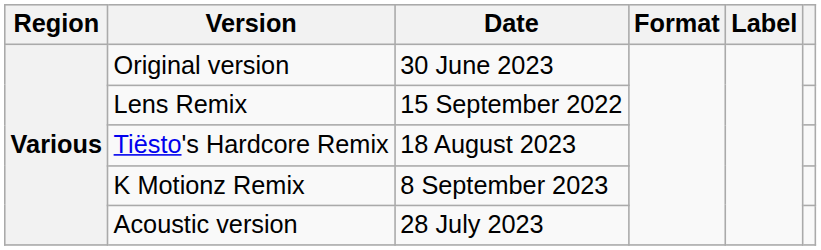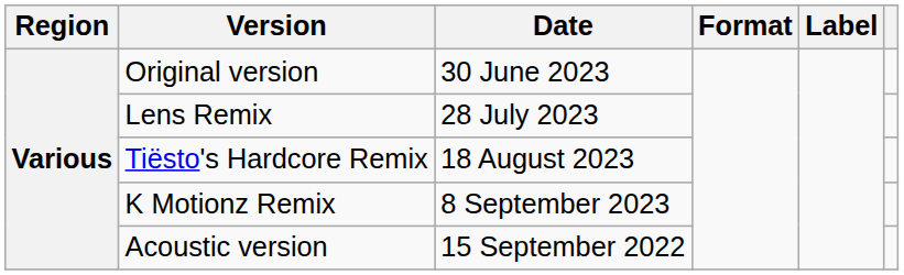 <table class="wikitable plainrowheaders">
 <tr>
 <th scope="col">Region</th>
 <th scope="col">Version</th>
 <th scope="col">Date</th>
 <th scope="col">Format</th>
 <th scope="col">Label</th>
 <th scope="col"></th>
 </tr>
 <tr>
 <th rowspan="5" scope="row">Various</th>
 <td>Original version</td>
 <td>30 June 2023</td>
 <td rowspan="5"></td>
 <td rowspan="5"></td>
 <td></td>
 </tr>
 <tr>
 <td>Lens Remix</td>
-<td>15 September 2022</td>
+<td>28 July 2023</td>
 <td></td>
 </tr>
 <tr>
 <td><a href='#'>Tiësto</a>'s Hardcore Remix</td>
 <td>18 August 2023</td>
 <td></td>
 </tr>
 <tr>
 <td>K Motionz Remix</td>
 <td>8 September 2023</td>
 <td></td>
 </tr>
 <tr>
 <td>Acoustic version</td>
-<td>28 July 2023</td>
+<td>15 September 2022</td>
 <td></td>
 </tr>
 </table>
